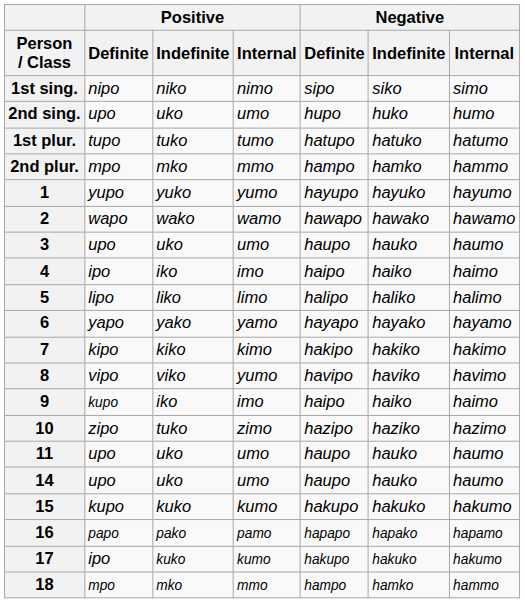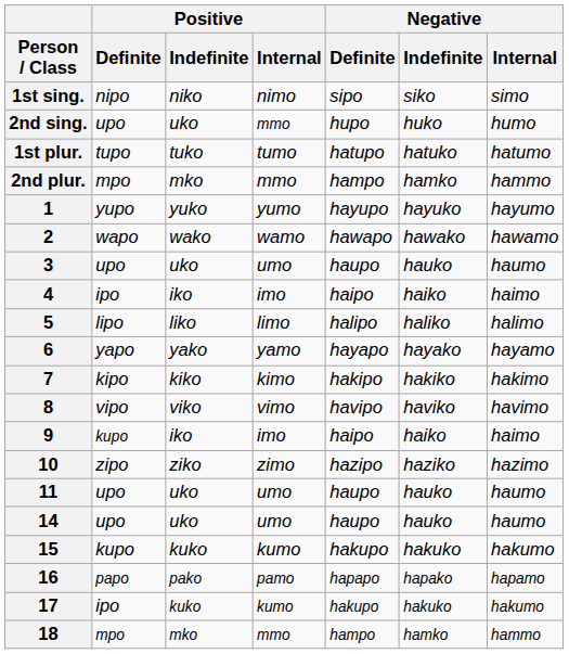 <table class="wikitable">
 <tr>
 <th></th>
 <th colspan="3">Positive</th>
 <th colspan="3">Negative</th>
 </tr>
 <tr>
 <th>Person<br>/ Class</th>
 <th>Definite</th>
 <th>Indefinite</th>
 <th>Internal</th>
 <th>Definite</th>
 <th>Indefinite</th>
 <th>Internal</th>
 </tr>
 <tr>
 <th>1st sing.</th>
 <td><em>nipo</em></td>
 <td><em>niko</em></td>
 <td><em>nimo</em></td>
 <td><em>sipo</em></td>
 <td><em>siko</em></td>
 <td><em>simo</em></td>
 </tr>
 <tr>
 <th>2nd sing.</th>
 <td><em>upo</em></td>
 <td><em>uko</em></td>
-<td><em>umo</em></td>
+<td><em><small>mmo</small></em></td>
 <td><em>hupo</em></td>
 <td><em>huko</em></td>
 <td><em>humo</em></td>
 </tr>
 <tr>
 <th>1st plur.</th>
 <td><em>tupo</em></td>
 <td><em>tuko</em></td>
 <td><em>tumo</em></td>
 <td><em>hatupo</em></td>
 <td><em>hatuko</em></td>
 <td><em>hatumo</em></td>
 </tr>
 <tr>
 <th>2nd plur.</th>
 <td><em>mpo</em></td>
 <td><em>mko</em></td>
 <td><em>mmo</em></td>
 <td><em>hampo</em></td>
 <td><em>hamko</em></td>
 <td><em>hammo</em></td>
 </tr>
 <tr>
 <th>1</th>
 <td><em>yupo</em></td>
 <td><em>yuko</em></td>
 <td><em>yumo</em></td>
 <td><em>hayupo</em></td>
 <td><em>hayuko</em></td>
 <td><em>hayumo</em></td>
 </tr>
 <tr>
 <th>2</th>
 <td><em>wapo</em></td>
 <td><em>wako</em></td>
 <td><em>wamo</em></td>
 <td><em>hawapo</em></td>
 <td><em>hawako</em></td>
 <td><em>hawamo</em></td>
 </tr>
 <tr>
 <th>3</th>
 <td><em>upo</em></td>
 <td><em>uko</em></td>
 <td><em>umo</em></td>
 <td><em>haupo</em></td>
 <td><em>hauko</em></td>
 <td><em>haumo</em></td>
 </tr>
 <tr>
 <th>4</th>
 <td><em>ipo</em></td>
 <td><em>iko</em></td>
 <td><em>imo</em></td>
 <td><em>haipo</em></td>
 <td><em>haiko</em></td>
 <td><em>haimo</em></td>
 </tr>
 <tr>
 <th>5</th>
 <td><em>lipo</em></td>
 <td><em>liko</em></td>
 <td><em>limo</em></td>
 <td><em>halipo</em></td>
 <td><em>haliko</em></td>
 <td><em>halimo</em></td>
 </tr>
 <tr>
 <th>6</th>
 <td><em>yapo</em></td>
 <td><em>yako</em></td>
 <td><em>yamo</em></td>
 <td><em>hayapo</em></td>
 <td><em>hayako</em></td>
 <td><em>hayamo</em></td>
 </tr>
 <tr>
 <th>7</th>
 <td><em>kipo</em></td>
 <td><em>kiko</em></td>
 <td><em>kimo</em></td>
 <td><em>hakipo</em></td>
 <td><em>hakiko</em></td>
 <td><em>hakimo</em></td>
 </tr>
 <tr>
 <th>8</th>
 <td><em>vipo</em></td>
 <td><em>viko</em></td>
-<td><em>yumo</em></td>
+<td><em>vimo</em></td>
 <td><em>havipo</em></td>
 <td><em>haviko</em></td>
 <td><em>havimo</em></td>
 </tr>
 <tr>
 <th>9</th>
 <td><em><small>kupo</small></em></td>
 <td><em>iko</em></td>
 <td><em>imo</em></td>
 <td><em>haipo</em></td>
 <td><em>haiko</em></td>
 <td><em>haimo</em></td>
 </tr>
 <tr>
 <th>10</th>
 <td><em>zipo</em></td>
-<td><em>tuko</em></td>
+<td><em>ziko</em></td>
 <td><em>zimo</em></td>
 <td><em>hazipo</em></td>
 <td><em>haziko</em></td>
 <td><em>hazimo</em></td>
 </tr>
 <tr>
 <th>11</th>
 <td><em>upo</em></td>
 <td><em>uko</em></td>
 <td><em>umo</em></td>
 <td><em>haupo</em></td>
 <td><em>hauko</em></td>
 <td><em>haumo</em></td>
 </tr>
 <tr>
 <th>14</th>
 <td><em>upo</em></td>
 <td><em>uko</em></td>
 <td><em>umo</em></td>
 <td><em>haupo</em></td>
 <td><em>hauko</em></td>
 <td><em>haumo</em></td>
 </tr>
 <tr>
 <th>15</th>
 <td><em>kupo</em></td>
 <td><em>kuko</em></td>
 <td><em>kumo</em></td>
 <td><em>hakupo</em></td>
 <td><em>hakuko</em></td>
 <td><em>hakumo</em></td>
 </tr>
 <tr>
 <th>16</th>
 <td><em><small>papo</small></em></td>
 <td><em><small>pako</small></em></td>
 <td><em><small>pamo</small></em></td>
 <td><em><small>hapapo</small></em></td>
 <td><em><small>hapako</small></em></td>
 <td><em><small>hapamo</small></em></td>
 </tr>
 <tr>
 <th>17</th>
 <td><em>ipo</em></td>
 <td><em><small>kuko</small></em></td>
 <td><em><small>kumo</small></em></td>
 <td><em><small>hakupo</small></em></td>
 <td><em><small>hakuko</small></em></td>
 <td><em><small>hakumo</small></em></td>
 </tr>
 <tr>
 <th>18</th>
 <td><em><small>mpo</small></em></td>
 <td><em><small>mko</small></em></td>
 <td><em><small>mmo</small></em></td>
 <td><em><small>hampo</small></em></td>
 <td><em><small>hamko</small></em></td>
 <td><em><small>hammo</small></em></td>
 </tr>
 </table>
